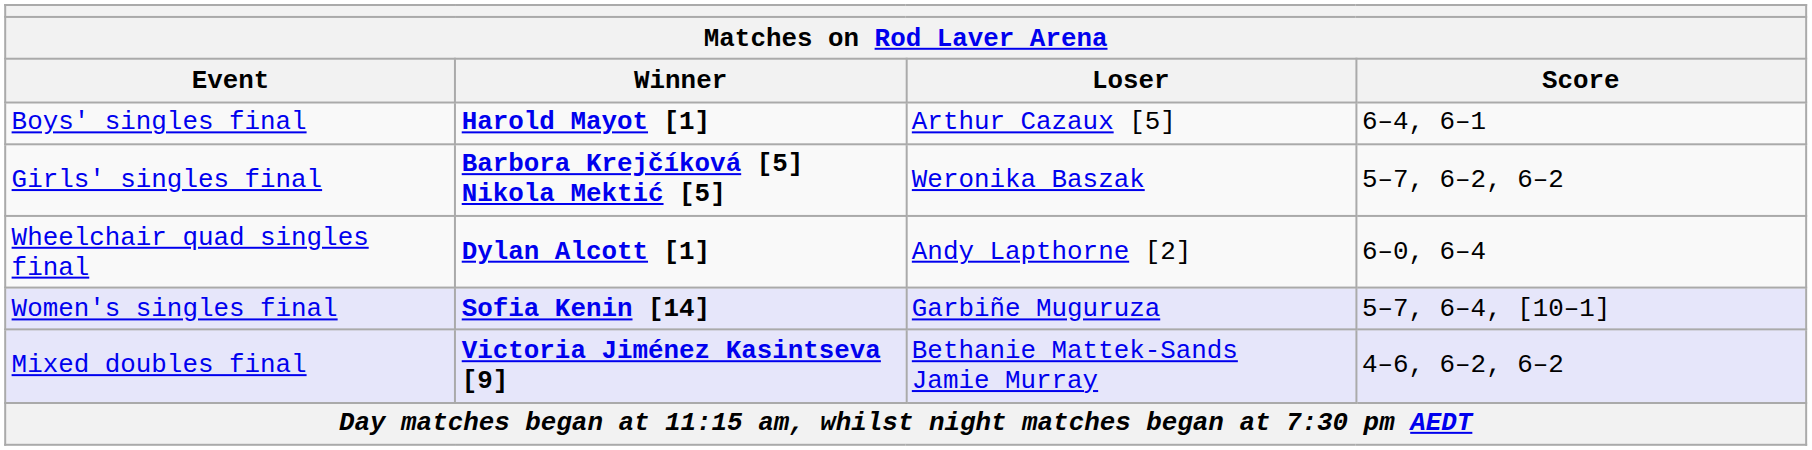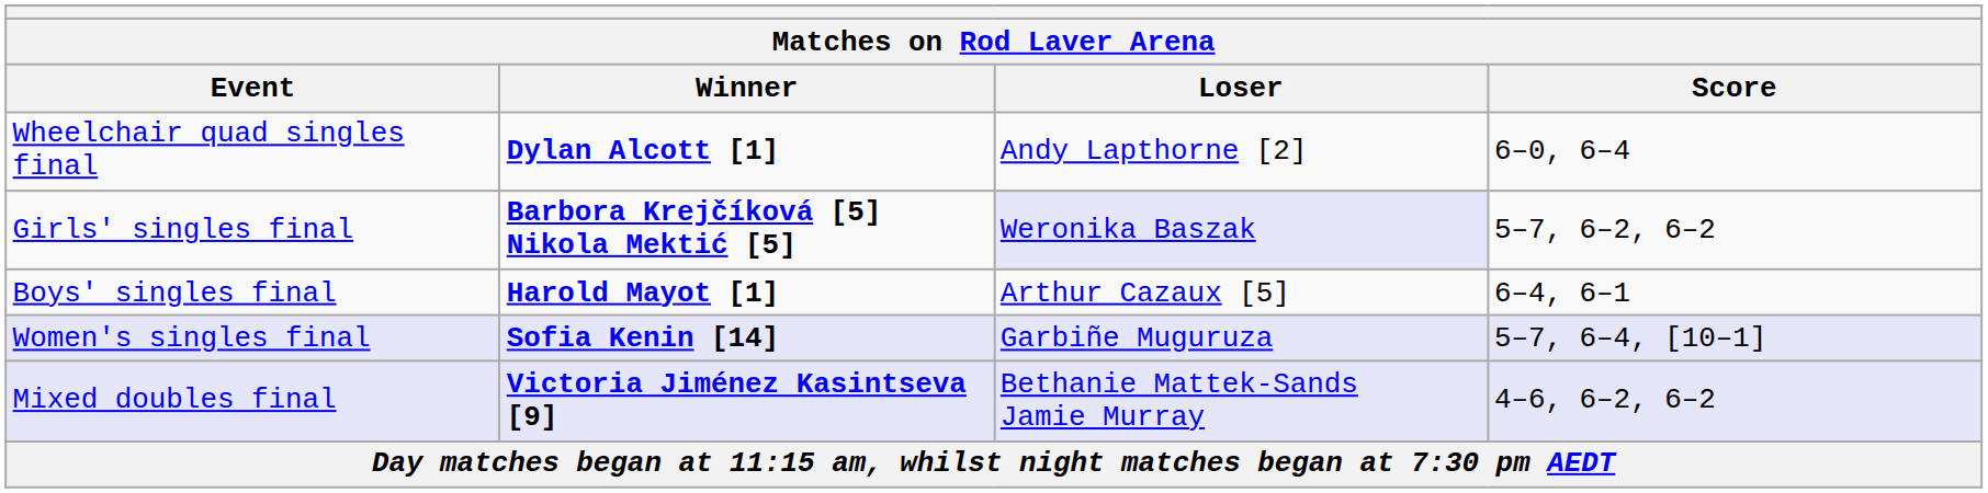 <table class="wikitable collapsible uncollapsed nowrap"  style="margin:auto;">
 <tr>
 <th colspan=4></th>
 </tr>
 <tr>
 <th colspan=4><strong>Matches on <a href='#'>Rod Laver Arena</a></strong></th>
 </tr>
 <tr>
 <th style="width:220px;">Event</th>
 <th style="width:220px;">Winner</th>
 <th style="width:220px;">Loser</th>
 <th style="width:220px;">Score</th>
 </tr>
 <tr>
+<td><a href='#'>Wheelchair quad singles final</a></td>
+<td> <strong><a href='#'>Dylan Alcott</a> [1]</strong></td>
+<td> <a href='#'>Andy Lapthorne</a> [2]</td>
+<td>6–0, 6–4</td>
+</tr>
+<tr>
+<td><a href='#'>Girls' singles final</a></td>
+<td> <strong><a href='#'>Barbora Krejčíková</a> [5]</strong><br> <strong><a href='#'>Nikola Mektić</a> [5]</strong></td>
+<td style="background: lavender;"> <a href='#'>Weronika Baszak</a></td>
+<td>5–7, 6–2, 6–2</td>
+</tr>
+<tr>
 <td><a href='#'>Boys' singles final</a></td>
 <td><strong> <a href='#'>Harold Mayot</a> [1]</strong></td>
 <td> <a href='#'>Arthur Cazaux</a> [5]</td>
 <td>6–4, 6–1</td>
-</tr>
-<tr>
-<td><a href='#'>Girls' singles final</a></td>
-<td> <strong><a href='#'>Barbora Krejčíková</a> [5]</strong><br> <strong><a href='#'>Nikola Mektić</a> [5]</strong></td>
-<td> <a href='#'>Weronika Baszak</a></td>
-<td>5–7, 6–2, 6–2</td>
-</tr>
-<tr>
-<td><a href='#'>Wheelchair quad singles final</a></td>
-<td> <strong><a href='#'>Dylan Alcott</a> [1]</strong></td>
-<td> <a href='#'>Andy Lapthorne</a> [2]</td>
-<td>6–0, 6–4</td>
 </tr>
 <tr bgcolor=lavender>
 <td><a href='#'>Women's singles final</a></td>
 <td><strong> <a href='#'>Sofia Kenin</a> [14]</strong></td>
 <td> <a href='#'>Garbiñe Muguruza</a></td>
 <td>5–7, 6–4, [10–1]</td>
 </tr>
 <tr bgcolor=lavender>
 <td><a href='#'>Mixed doubles final</a></td>
 <td><strong> <a href='#'>Victoria Jiménez Kasintseva</a> [9]</strong></td>
 <td> <a href='#'>Bethanie Mattek-Sands</a><br> <a href='#'>Jamie Murray</a></td>
 <td>4–6, 6–2, 6–2</td>
 </tr>
 <tr>
 <th colspan=4><em>Day matches began at 11:15 am, whilst night matches began at 7:30 pm <a href='#'>AEDT</a></em></th>
 </tr>
 </table>
